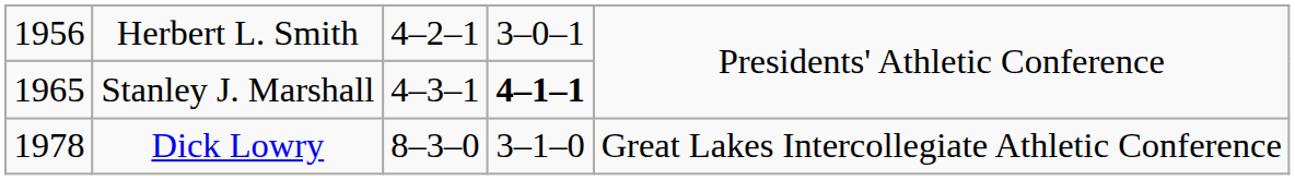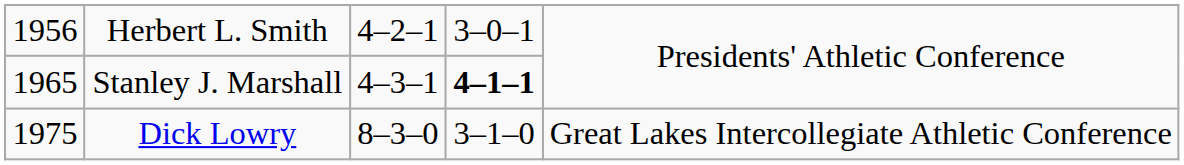 <table class="wikitable" style="text-align:center">
 <tr align="center">
 <td>1956</td>
 <td>Herbert L. Smith</td>
 <td>4–2–1</td>
 <td>3–0–1</td>
 <td rowspan="2">Presidents' Athletic Conference</td>
 </tr>
 <tr align="center">
 <td>1965</td>
 <td>Stanley J. Marshall</td>
 <td>4–3–1</td>
 <td><strong>4–1–1</strong></td>
 </tr>
 <tr align="center">
-<td>1978</td>
+<td>1975</td>
 <td><a href='#'>Dick Lowry</a></td>
 <td>8–3–0</td>
 <td>3–1–0</td>
 <td>Great Lakes Intercollegiate Athletic Conference</td>
 </tr>
 </table>
